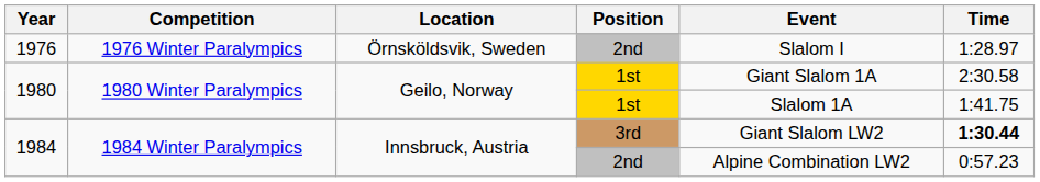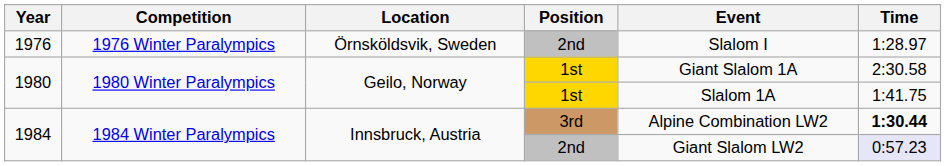 <table class="wikitable" width=65% style="font-size:90%; text-align:center;">
 <tr>
 <th>Year</th>
 <th>Competition</th>
 <th>Location</th>
 <th>Position</th>
 <th>Event</th>
 <th>Time</th>
 </tr>
 <tr>
 <td>1976</td>
 <td><a href='#'>1976 Winter Paralympics</a></td>
 <td>Örnsköldsvik, Sweden</td>
 <td bgcolor=silver>2nd</td>
 <td>Slalom I</td>
 <td>1:28.97</td>
 </tr>
 <tr>
 <td rowspan=2>1980</td>
 <td rowspan=2><a href='#'>1980 Winter Paralympics</a></td>
 <td rowspan=2>Geilo, Norway</td>
 <td bgcolor=gold>1st</td>
 <td>Giant Slalom 1A</td>
 <td>2:30.58</td>
 </tr>
 <tr>
 <td bgcolor=gold>1st</td>
 <td>Slalom 1A</td>
 <td>1:41.75</td>
 </tr>
 <tr>
 <td rowspan=2>1984</td>
 <td rowspan=2><a href='#'>1984 Winter Paralympics</a></td>
 <td rowspan=2>Innsbruck, Austria</td>
 <td bgcolor=cc9966>3rd</td>
-<td>Giant Slalom LW2</td>
+<td>Alpine Combination LW2</td>
 <td><strong>1:30.44</strong></td>
 </tr>
 <tr>
 <td bgcolor=silver>2nd</td>
-<td>Alpine Combination LW2</td>
-<td>0:57.23</td>
+<td>Giant Slalom LW2</td>
+<td style="background: lavender;">0:57.23</td>
 </tr>
 </table>
